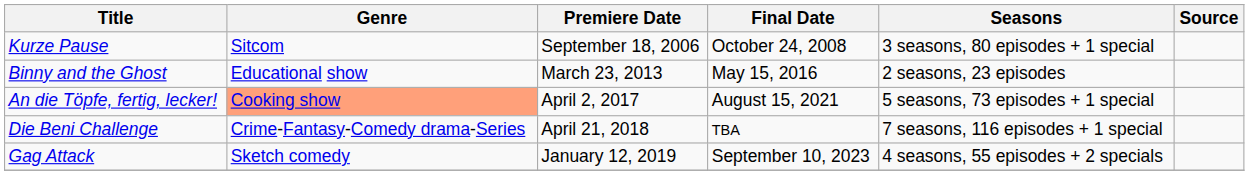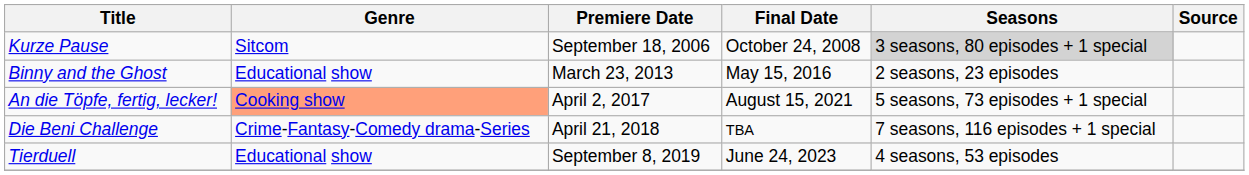 <table class="wikitable sortable plainrowheaders" style="width:90%;">
 <tr>
 <th scope="col">Title</th>
 <th scope="col">Genre</th>
 <th scope="col">Premiere Date</th>
 <th scope="col">Final Date</th>
 <th scope="col">Seasons</th>
 <th scope="col">Source</th>
 </tr>
 <tr>
 <td><em><a href='#'>Kurze Pause</a></em></td>
 <td><a href='#'>Sitcom</a></td>
 <td>September 18, 2006</td>
 <td>October 24, 2008</td>
-<td>3 seasons, 80 episodes + 1 special</td>
+<td style="background: lightgrey;">3 seasons, 80 episodes + 1 special</td>
 <td></td>
 </tr>
 <tr>
 <td><em><a href='#'>Binny and the Ghost</a></em></td>
 <td><a href='#'>Educational</a> <a href='#'>show</a></td>
 <td>March 23, 2013</td>
 <td>May 15, 2016</td>
 <td>2 seasons, 23 episodes</td>
 <td></td>
 </tr>
 <tr>
 <td><em><a href='#'>An die Töpfe, fertig, lecker!</a></em></td>
 <td style="background: lightsalmon;"><a href='#'>Cooking show</a></td>
 <td>April 2, 2017</td>
 <td>August 15, 2021</td>
 <td>5 seasons, 73 episodes + 1 special</td>
 <td></td>
 </tr>
 <tr>
 <td><em><a href='#'>Die Beni Challenge</a></em></td>
 <td><a href='#'>Crime</a>-<a href='#'>Fantasy</a>-<a href='#'>Comedy drama</a>-<a href='#'>Series</a></td>
 <td>April 21, 2018</td>
 <td><span><small>TBA</small></span></td>
 <td>7 seasons, 116 episodes + 1 special</td>
 <td></td>
 </tr>
 <tr>
-<td><em><a href='#'>Gag Attack</a></em></td>
-<td><a href='#'>Sketch comedy</a></td>
-<td>January 12, 2019</td>
-<td>September 10, 2023</td>
-<td>4 seasons, 55 episodes + 2 specials</td>
+<td><em><a href='#'>Tierduell</a></em></td>
+<td><a href='#'>Educational</a> <a href='#'>show</a></td>
+<td>September 8, 2019</td>
+<td>June 24, 2023</td>
+<td>4 seasons, 53 episodes</td>
 <td></td>
 </tr>
 <tr>
 </tr>
 </table>
